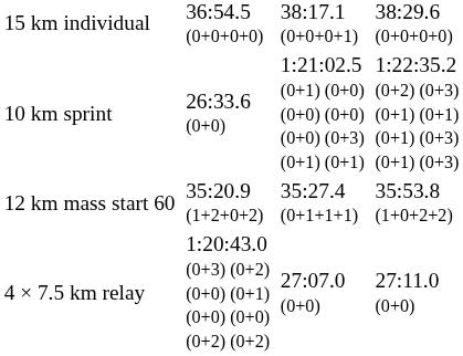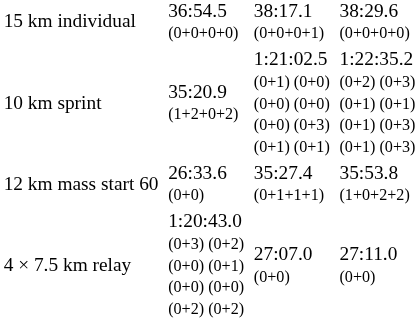 <table>
 <tr>
 <td>15 km individual<br><em></em></td>
 <td></td>
 <td>36:54.5<br><small>(0+0+0+0)</small></td>
 <td></td>
 <td>38:17.1<br><small>(0+0+0+1)</small></td>
 <td></td>
 <td>38:29.6<br><small>(0+0+0+0)</small></td>
 </tr>
 <tr>
 <td>10 km sprint<br><em></em></td>
 <td></td>
-<td>26:33.6<br><small>(0+0)</small></td>
+<td>35:20.9<br><small>(1+2+0+2)</small></td>
 <td></td>
 <td>1:21:02.5<br><small>(0+1) (0+0)<br>(0+0) (0+0)<br>(0+0) (0+3)<br>(0+1) (0+1)</small></td>
 <td></td>
 <td>1:22:35.2<br><small>(0+2) (0+3)<br>(0+1) (0+1)<br>(0+1) (0+3)<br>(0+1) (0+3)</small></td>
 </tr>
 <tr>
 <td>12 km mass start 60<br><em></em></td>
 <td></td>
-<td>35:20.9<br><small>(1+2+0+2)</small></td>
+<td>26:33.6<br><small>(0+0)</small></td>
 <td></td>
 <td>35:27.4<br><small>(0+1+1+1)</small></td>
 <td></td>
 <td>35:53.8<br><small>(1+0+2+2)</small></td>
 </tr>
 <tr>
 <td>4 × 7.5 km relay<br><em></em></td>
 <td></td>
 <td>1:20:43.0<br><small>(0+3) (0+2)<br>(0+0) (0+1)<br>(0+0) (0+0)<br>(0+2) (0+2)</small></td>
 <td></td>
 <td>27:07.0<br><small>(0+0)</small></td>
 <td></td>
 <td>27:11.0<br><small>(0+0)</small></td>
 </tr>
 </table>
